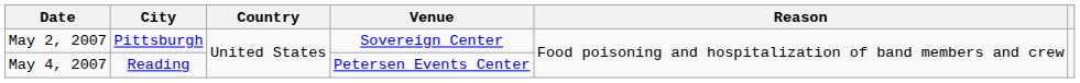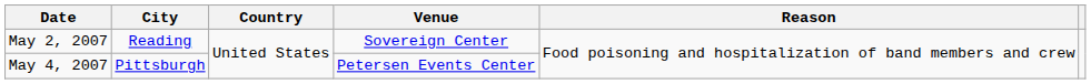 <table class="wikitable" style="text-align:center;">
 <tr>
 <th>Date</th>
 <th>City</th>
 <th>Country</th>
 <th>Venue</th>
 <th>Reason</th>
 <th></th>
 </tr>
 <tr>
 <td>May 2, 2007</td>
-<td><a href='#'>Pittsburgh</a></td>
+<td><a href='#'>Reading</a></td>
 <td rowspan="2">United States</td>
 <td><a href='#'>Sovereign Center</a></td>
 <td rowspan="2">Food poisoning and hospitalization of band members and crew</td>
 <td rowspan="2"></td>
 </tr>
 <tr>
 <td>May 4, 2007</td>
-<td><a href='#'>Reading</a></td>
+<td><a href='#'>Pittsburgh</a></td>
 <td><a href='#'>Petersen Events Center</a></td>
 </tr>
 </table>
